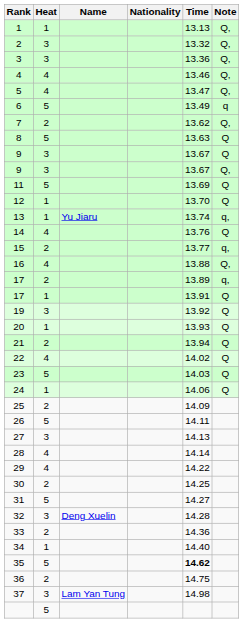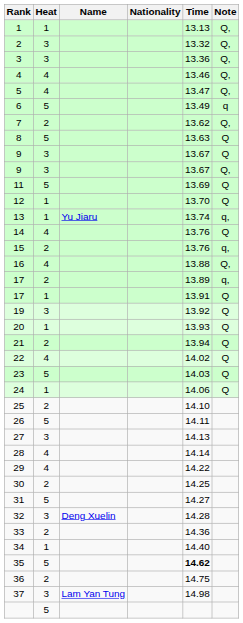 <table class="wikitable sortable" style="text-align:center">
 <tr>
 <th>Rank</th>
 <th>Heat</th>
 <th>Name</th>
 <th>Nationality</th>
 <th>Time</th>
 <th>Note</th>
 </tr>
 <tr bgcolor=ccffcc>
 <td>1</td>
 <td>1</td>
 <td align=left></td>
 <td align=left></td>
 <td>13.13</td>
 <td>Q, </td>
 </tr>
 <tr bgcolor=ccffcc>
 <td>2</td>
 <td>3</td>
 <td align=left></td>
 <td align=left></td>
 <td>13.32</td>
 <td>Q, </td>
 </tr>
 <tr bgcolor=ccffcc>
 <td>3</td>
 <td>3</td>
 <td align=left></td>
 <td align=left></td>
 <td>13.36</td>
 <td>Q, </td>
 </tr>
 <tr bgcolor=ccffcc>
 <td>4</td>
 <td>4</td>
 <td align=left></td>
 <td align=left></td>
 <td>13.46</td>
 <td>Q, </td>
 </tr>
 <tr bgcolor=ccffcc>
 <td>5</td>
 <td>4</td>
 <td align=left></td>
 <td align=left></td>
 <td>13.47</td>
 <td>Q, </td>
 </tr>
 <tr bgcolor=ccffcc>
 <td>6</td>
 <td>5</td>
 <td align=left></td>
 <td align=left></td>
 <td>13.49</td>
 <td>q</td>
 </tr>
 <tr bgcolor=ccffcc>
 <td>7</td>
 <td>2</td>
 <td align=left></td>
 <td align=left></td>
 <td>13.62</td>
 <td>Q, </td>
 </tr>
 <tr bgcolor=ccffcc>
 <td>8</td>
 <td>5</td>
 <td align=left></td>
 <td align=left></td>
 <td>13.63</td>
 <td>Q</td>
 </tr>
 <tr bgcolor=ccffcc>
 <td>9</td>
 <td>3</td>
 <td align=left></td>
 <td align=left></td>
 <td>13.67</td>
 <td>Q</td>
 </tr>
 <tr bgcolor=ccffcc>
 <td>9</td>
 <td>3</td>
 <td align=left></td>
 <td align=left></td>
 <td>13.67</td>
 <td>Q, </td>
 </tr>
 <tr bgcolor=ccffcc>
 <td>11</td>
 <td>5</td>
 <td align=left></td>
 <td align=left></td>
 <td>13.69</td>
 <td>Q</td>
 </tr>
 <tr bgcolor=ccffcc>
 <td>12</td>
 <td>1</td>
 <td align=left></td>
 <td align=left></td>
 <td>13.70</td>
 <td>Q</td>
 </tr>
 <tr bgcolor=ccffcc>
 <td>13</td>
 <td>1</td>
 <td align=left><a href='#'>Yu Jiaru</a></td>
 <td align=left></td>
 <td>13.74</td>
 <td>q, </td>
 </tr>
 <tr bgcolor=ccffcc>
 <td>14</td>
 <td>4</td>
 <td align=left></td>
 <td align=left></td>
 <td>13.76</td>
 <td>Q</td>
 </tr>
 <tr bgcolor=ccffcc>
 <td>15</td>
 <td>2</td>
 <td align=left></td>
 <td align=left></td>
-<td>13.77</td>
+<td>13.76</td>
 <td>q, </td>
 </tr>
 <tr bgcolor=ccffcc>
 <td>16</td>
 <td>4</td>
 <td align=left></td>
 <td align=left></td>
 <td>13.88</td>
 <td>Q, </td>
 </tr>
 <tr bgcolor=ccffcc>
 <td>17</td>
 <td>2</td>
 <td align=left></td>
 <td align=left></td>
 <td>13.89</td>
 <td>q, </td>
 </tr>
 <tr bgcolor=ccffcc>
 <td>17</td>
 <td>1</td>
 <td align=left></td>
 <td align=left></td>
 <td>13.91</td>
 <td>Q</td>
 </tr>
 <tr bgcolor=ddffdd>
 <td>19</td>
 <td>3</td>
 <td align=left></td>
 <td align=left></td>
 <td>13.92</td>
 <td>Q</td>
 </tr>
 <tr bgcolor=ddffdd>
 <td>20</td>
 <td>1</td>
 <td align=left></td>
 <td align=left></td>
 <td>13.93</td>
 <td>Q</td>
 </tr>
 <tr bgcolor=ccffcc>
 <td>21</td>
 <td>2</td>
 <td align=left></td>
 <td align=left></td>
 <td>13.94</td>
 <td>Q</td>
 </tr>
 <tr bgcolor=ddffdd>
 <td>22</td>
 <td>4</td>
 <td align=left></td>
 <td align=left></td>
 <td>14.02</td>
 <td>Q</td>
 </tr>
 <tr bgcolor=ccffcc>
 <td>23</td>
 <td>5</td>
 <td align=left></td>
 <td align=left></td>
 <td>14.03</td>
 <td>Q</td>
 </tr>
 <tr bgcolor=ddffdd>
 <td>24</td>
 <td>1</td>
 <td align=left></td>
 <td align=left></td>
 <td>14.06</td>
 <td>Q</td>
 </tr>
 <tr>
 <td>25</td>
 <td>2</td>
 <td align=left></td>
 <td align=left></td>
-<td>14.09</td>
+<td>14.10</td>
 <td></td>
 </tr>
 <tr>
 <td>26</td>
 <td>5</td>
 <td align=left></td>
 <td align=left></td>
 <td>14.11</td>
 <td></td>
 </tr>
 <tr>
 <td>27</td>
 <td>3</td>
 <td align=left></td>
 <td align=left></td>
 <td>14.13</td>
 <td></td>
 </tr>
 <tr>
 <td>28</td>
 <td>4</td>
 <td align=left></td>
 <td align=left></td>
 <td>14.14</td>
 <td></td>
 </tr>
 <tr>
 <td>29</td>
 <td>4</td>
 <td align=left></td>
 <td align=left></td>
 <td>14.22</td>
 <td></td>
 </tr>
 <tr>
 <td>30</td>
 <td>2</td>
 <td align=left></td>
 <td align=left></td>
 <td>14.25</td>
 <td></td>
 </tr>
 <tr>
 <td>31</td>
 <td>5</td>
 <td align=left></td>
 <td align=left></td>
 <td>14.27</td>
 <td></td>
 </tr>
 <tr>
 <td>32</td>
 <td>3</td>
 <td align=left><a href='#'>Deng Xuelin</a></td>
 <td align=left></td>
 <td>14.28</td>
 <td></td>
 </tr>
 <tr>
 <td>33</td>
 <td>2</td>
 <td align=left></td>
 <td align=left></td>
 <td>14.36</td>
 <td></td>
 </tr>
 <tr>
 <td>34</td>
 <td>1</td>
 <td align=left></td>
 <td align=left></td>
 <td>14.40</td>
 <td></td>
 </tr>
 <tr>
 <td>35</td>
 <td>5</td>
 <td align=left></td>
 <td align=left></td>
 <td><strong>14.62</strong></td>
 <td></td>
 </tr>
 <tr>
 <td>36</td>
 <td>2</td>
 <td align=left></td>
 <td align=left></td>
 <td>14.75</td>
 <td></td>
 </tr>
 <tr>
 <td>37</td>
 <td>3</td>
 <td align=left><a href='#'>Lam Yan Tung</a></td>
 <td align=left></td>
 <td>14.98</td>
 <td></td>
 </tr>
 <tr>
 <td></td>
 <td>5</td>
 <td align=left></td>
 <td align=left></td>
 <td></td>
 <td></td>
 </tr>
 </table>
